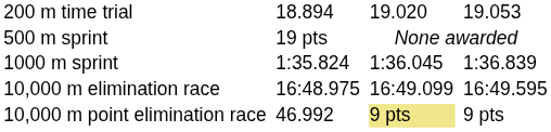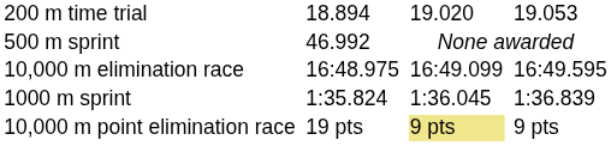 <table>
 <tr>
 <td>200 m time trial<br></td>
 <td></td>
 <td>18.894</td>
 <td></td>
 <td>19.020</td>
 <td></td>
 <td>19.053</td>
 </tr>
 <tr>
 <td>500 m sprint<br></td>
 <td></td>
-<td>19 pts</td>
+<td>46.992</td>
 <td colspan=4 align=center><em>None awarded</em></td>
+</tr>
+<tr>
+<td>10,000 m elimination race<br></td>
+<td></td>
+<td>16:48.975</td>
+<td></td>
+<td>16:49.099</td>
+<td></td>
+<td>16:49.595</td>
 </tr>
 <tr>
 <td>1000 m sprint<br></td>
 <td></td>
 <td>1:35.824</td>
 <td></td>
 <td>1:36.045</td>
 <td></td>
 <td>1:36.839</td>
 </tr>
 <tr>
-<td>10,000 m elimination race<br></td>
-<td></td>
-<td>16:48.975</td>
-<td></td>
-<td>16:49.099</td>
-<td></td>
-<td>16:49.595</td>
-</tr>
-<tr>
 <td>10,000 m point elimination race<br></td>
 <td></td>
-<td>46.992</td>
+<td>19 pts</td>
 <td></td>
 <td style="background: khaki;">9 pts</td>
 <td></td>
 <td>9 pts</td>
 </tr>
 </table>
